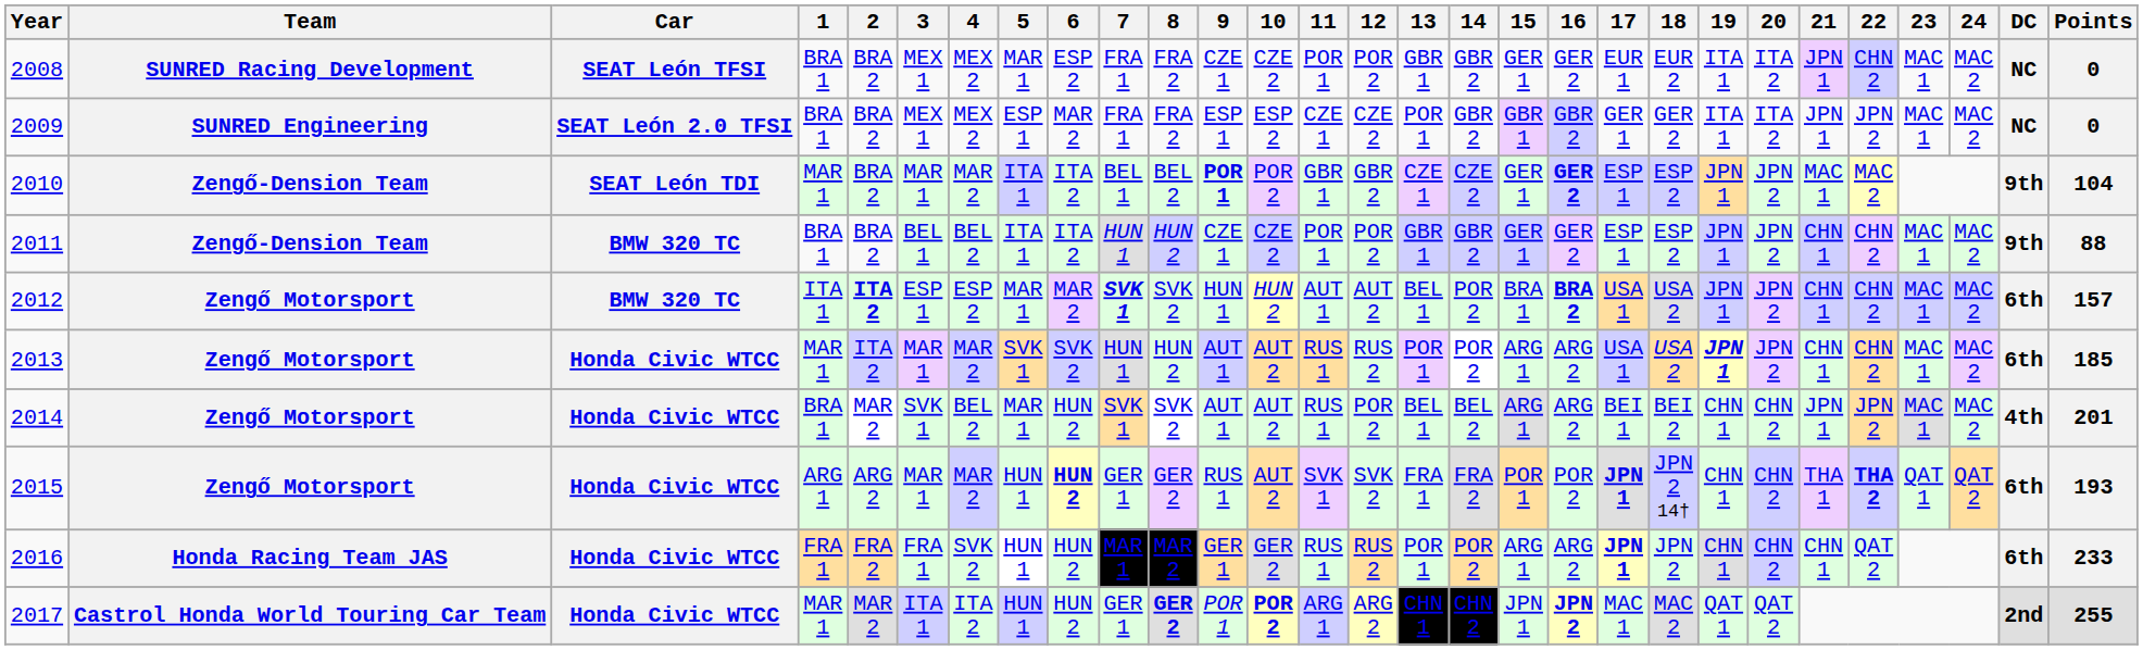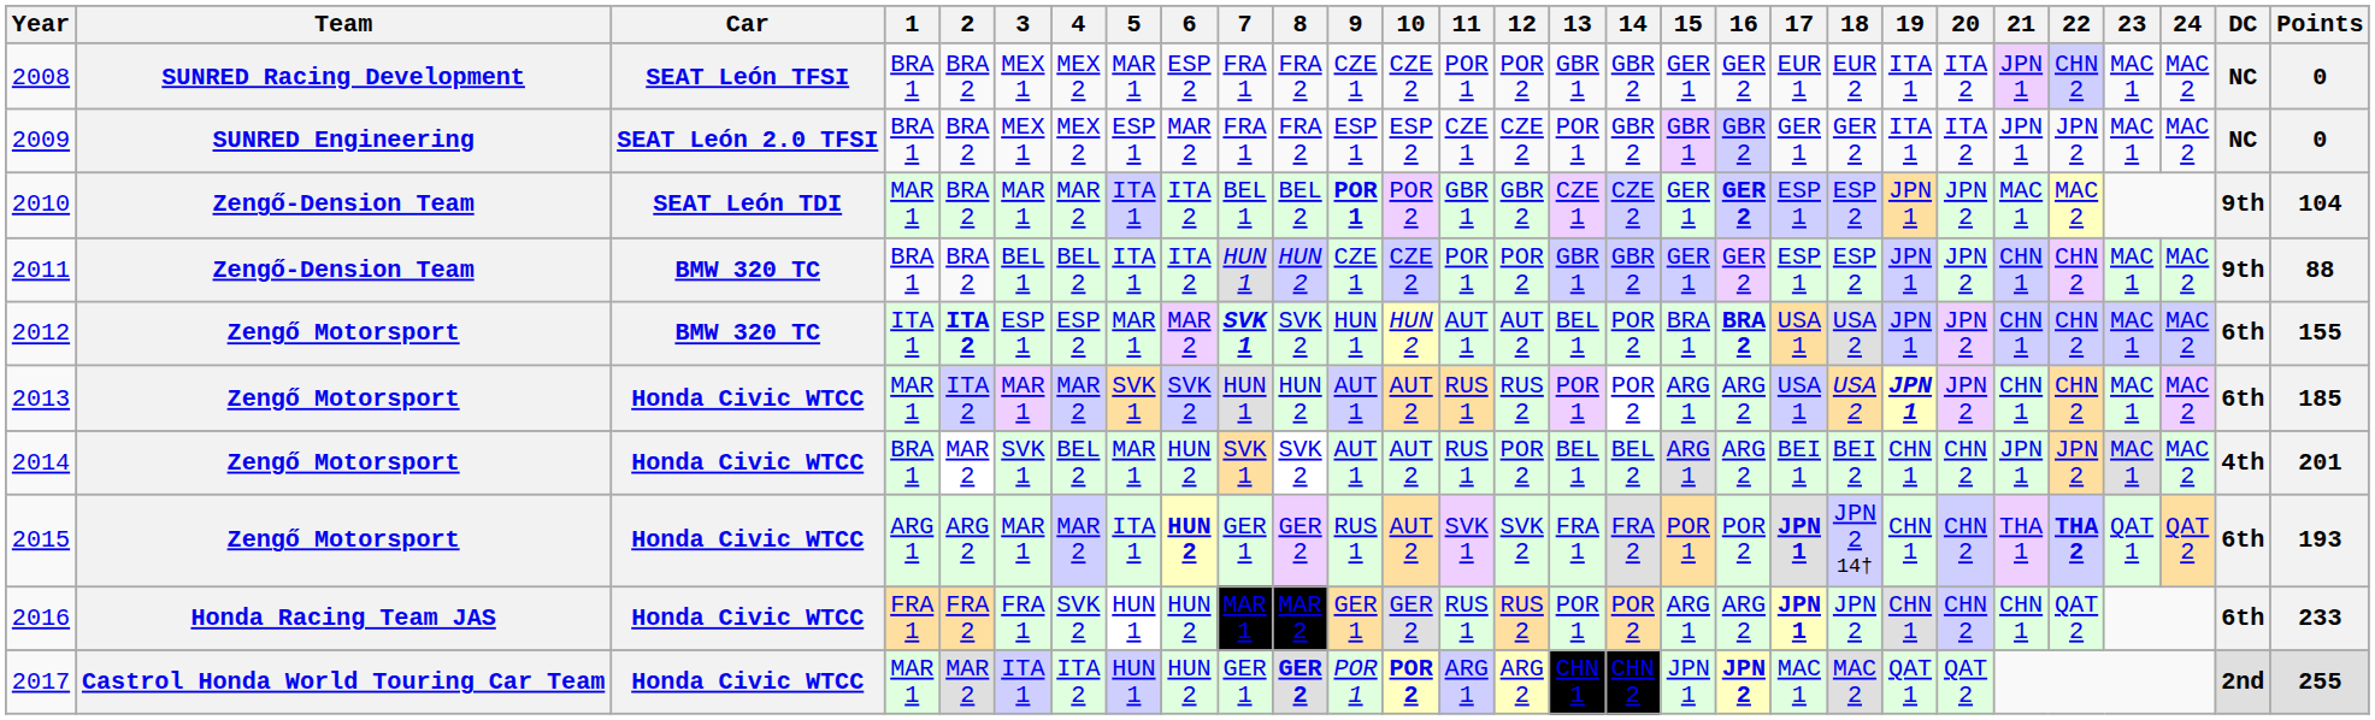 <table class="wikitable" style="text-align:center; font-size:85%">
 <tr>
 <th>Year</th>
 <th>Team</th>
 <th>Car</th>
 <th>1</th>
 <th>2</th>
 <th>3</th>
 <th>4</th>
 <th>5</th>
 <th>6</th>
 <th>7</th>
 <th>8</th>
 <th>9</th>
 <th>10</th>
 <th>11</th>
 <th>12</th>
 <th>13</th>
 <th>14</th>
 <th>15</th>
 <th>16</th>
 <th>17</th>
 <th>18</th>
 <th>19</th>
 <th>20</th>
 <th>21</th>
 <th>22</th>
 <th>23</th>
 <th>24</th>
 <th>DC</th>
 <th>Points</th>
 </tr>
 <tr>
 <td><a href='#'>2008</a></td>
 <th nowrap><a href='#'>SUNRED Racing Development</a></th>
 <th nowrap><a href='#'>SEAT León TFSI</a></th>
 <td><a href='#'>BRA<br>1</a></td>
 <td><a href='#'>BRA<br>2</a></td>
 <td><a href='#'>MEX<br>1</a></td>
 <td><a href='#'>MEX<br>2</a></td>
 <td><a href='#'>MAR<br>1</a></td>
 <td><a href='#'>ESP<br>2</a></td>
 <td><a href='#'>FRA<br>1</a></td>
 <td><a href='#'>FRA<br>2</a></td>
 <td><a href='#'>CZE<br>1</a></td>
 <td><a href='#'>CZE<br>2</a></td>
 <td><a href='#'>POR<br>1</a></td>
 <td><a href='#'>POR<br>2</a></td>
 <td><a href='#'>GBR<br>1</a></td>
 <td><a href='#'>GBR<br>2</a></td>
 <td><a href='#'>GER<br>1</a></td>
 <td><a href='#'>GER<br>2</a></td>
 <td><a href='#'>EUR<br>1</a></td>
 <td><a href='#'>EUR<br>2</a></td>
 <td><a href='#'>ITA<br>1</a></td>
 <td><a href='#'>ITA<br>2</a></td>
 <td style="background:#efcfff;"><a href='#'>JPN<br>1</a><br></td>
 <td style="background:#cfcfff;"><a href='#'>CHN<br>2</a><br></td>
 <td><a href='#'>MAC<br>1</a></td>
 <td><a href='#'>MAC<br>2</a></td>
 <th>NC</th>
 <th>0</th>
 </tr>
 <tr>
 <td><a href='#'>2009</a></td>
 <th nowrap><a href='#'>SUNRED Engineering</a></th>
 <th nowrap><a href='#'>SEAT León 2.0 TFSI</a></th>
 <td><a href='#'>BRA<br>1</a></td>
 <td><a href='#'>BRA<br>2</a></td>
 <td><a href='#'>MEX<br>1</a></td>
 <td><a href='#'>MEX<br>2</a></td>
 <td><a href='#'>ESP<br>1</a></td>
 <td><a href='#'>MAR<br>2</a></td>
 <td><a href='#'>FRA<br>1</a></td>
 <td><a href='#'>FRA<br>2</a></td>
 <td><a href='#'>ESP<br>1</a></td>
 <td><a href='#'>ESP<br>2</a></td>
 <td><a href='#'>CZE<br>1</a></td>
 <td><a href='#'>CZE<br>2</a></td>
 <td><a href='#'>POR<br>1</a></td>
 <td><a href='#'>GBR<br>2</a></td>
 <td style="background:#efcfff;"><a href='#'>GBR<br>1</a><br></td>
 <td style="background:#cfcfff;"><a href='#'>GBR<br>2</a><br></td>
 <td><a href='#'>GER<br>1</a></td>
 <td><a href='#'>GER<br>2</a></td>
 <td><a href='#'>ITA<br>1</a></td>
 <td><a href='#'>ITA<br>2</a></td>
 <td><a href='#'>JPN<br>1</a></td>
 <td><a href='#'>JPN<br>2</a></td>
 <td><a href='#'>MAC<br>1</a></td>
 <td><a href='#'>MAC<br>2</a></td>
 <th>NC</th>
 <th>0</th>
 </tr>
 <tr>
 <td><a href='#'>2010</a></td>
 <th nowrap><a href='#'>Zengő-Dension Team</a></th>
 <th nowrap><a href='#'>SEAT León TDI</a></th>
 <td style="background:#DFFFDF;"><a href='#'>MAR<br>1</a><br></td>
 <td style="background:#dfffdf;"><a href='#'>BRA<br>2</a><br></td>
 <td style="background:#dfffdf;"><a href='#'>MAR<br>1</a><br></td>
 <td style="background:#dfffdf;"><a href='#'>MAR<br>2</a><br></td>
 <td style="background:#cfcfff;"><a href='#'>ITA<br>1</a><br></td>
 <td style="background:#dfffdf;"><a href='#'>ITA<br>2</a><br></td>
 <td style="background:#dfffdf;"><a href='#'>BEL<br>1</a><br></td>
 <td style="background:#dfffdf;"><a href='#'>BEL<br>2</a><br></td>
 <td style="background:#dfffdf;"><strong><a href='#'>POR<br>1</a><br></strong></td>
 <td style="background:#efcfff;"><a href='#'>POR<br>2</a><br></td>
 <td style="background:#dfffdf;"><a href='#'>GBR<br>1</a><br></td>
 <td style="background:#dfffdf;"><a href='#'>GBR<br>2</a><br></td>
 <td style="background:#efcfff;"><a href='#'>CZE<br>1</a><br></td>
 <td style="background:#cfcfff;"><a href='#'>CZE<br>2</a><br></td>
 <td style="background:#dfffdf;"><a href='#'>GER<br>1</a><br></td>
 <td style="background:#cfcfff;"><strong><a href='#'>GER<br>2</a></strong><br></td>
 <td style="background:#cfcfff;"><a href='#'>ESP<br>1</a><br></td>
 <td style="background:#cfcfff;"><a href='#'>ESP<br>2</a><br></td>
 <td style="background:#ffdf9f;"><a href='#'>JPN<br>1</a><br></td>
 <td style="background:#dfffdf;"><a href='#'>JPN<br>2</a><br></td>
 <td style="background:#dfffdf;"><a href='#'>MAC<br>1</a><br></td>
 <td style="background:#ffffbf;"><a href='#'>MAC<br>2</a><br></td>
 <td colspan=2></td>
 <th>9th</th>
 <th>104</th>
 </tr>
 <tr>
 <td><a href='#'>2011</a></td>
 <th nowrap><a href='#'>Zengő-Dension Team</a></th>
 <th nowrap><a href='#'>BMW 320 TC</a></th>
 <td><a href='#'>BRA<br>1</a></td>
 <td><a href='#'>BRA<br>2</a></td>
 <td style="background:#dfffdf;"><a href='#'>BEL<br>1</a><br></td>
 <td style="background:#dfffdf;"><a href='#'>BEL<br>2</a><br></td>
 <td style="background:#dfffdf;"><a href='#'>ITA<br>1</a><br></td>
 <td style="background:#dfffdf;"><a href='#'>ITA<br>2</a><br></td>
 <td style="background:#dfdfdf;"><em><a href='#'>HUN<br>1</a></em><br></td>
 <td style="background:#cfcfff;"><em><a href='#'>HUN<br>2</a></em><br></td>
 <td style="background:#dfffdf;"><a href='#'>CZE<br>1</a><br></td>
 <td style="background:#cfcfff;"><a href='#'>CZE<br>2</a><br></td>
 <td style="background:#dfffdf;"><a href='#'>POR<br>1</a><br></td>
 <td style="background:#dfffdf;"><a href='#'>POR<br>2</a><br></td>
 <td style="background:#cfcfff;"><a href='#'>GBR<br>1</a><br></td>
 <td style="background:#cfcfff;"><a href='#'>GBR<br>2</a><br></td>
 <td style="background:#cfcfff;"><a href='#'>GER<br>1</a><br></td>
 <td style="background:#efcfff;"><a href='#'>GER<br>2</a><br></td>
 <td style="background:#dfffdf;"><a href='#'>ESP<br>1</a><br></td>
 <td style="background:#dfffdf;"><a href='#'>ESP<br>2</a><br></td>
 <td style="background:#cfcfff;"><a href='#'>JPN<br>1</a><br></td>
 <td style="background:#dfffdf;"><a href='#'>JPN<br>2</a><br></td>
 <td style="background:#cfcfff;"><a href='#'>CHN<br>1</a><br></td>
 <td style="background:#efcfff;"><a href='#'>CHN<br>2</a><br></td>
 <td style="background:#dfffdf;"><a href='#'>MAC<br>1</a><br></td>
 <td style="background:#dfffdf;"><a href='#'>MAC<br>2</a><br></td>
 <th>9th</th>
 <th>88</th>
 </tr>
 <tr>
 <td><a href='#'>2012</a></td>
 <th nowrap><a href='#'>Zengő Motorsport</a></th>
 <th nowrap><a href='#'>BMW 320 TC</a></th>
 <td style="background:#dfffdf;"><a href='#'>ITA<br>1</a><br></td>
 <td style="background:#dfffdf;"><strong><a href='#'>ITA<br>2</a></strong><br></td>
 <td style="background:#dfffdf;"><a href='#'>ESP<br>1</a><br></td>
 <td style="background:#dfffdf;"><a href='#'>ESP<br>2</a><br></td>
 <td style="background:#dfffdf;"><a href='#'>MAR<br>1</a><br></td>
 <td style="background:#efcfff;"><a href='#'>MAR<br>2</a><br></td>
 <td style="background:#dfffdf;"><strong><em><a href='#'>SVK<br>1</a></em></strong><br></td>
 <td style="background:#dfffdf;"><a href='#'>SVK<br>2</a><br></td>
 <td style="background:#dfffdf;"><a href='#'>HUN<br>1</a><br></td>
 <td style="background:#ffffbf;"><em><a href='#'>HUN<br>2</a></em><br></td>
 <td style="background:#dfffdf;"><a href='#'>AUT<br>1</a><br></td>
 <td style="background:#dfffdf;"><a href='#'>AUT<br>2</a><br></td>
 <td style="background:#DFFFDF;"><a href='#'>BEL<br>1</a><br></td>
 <td style="background:#dfffdf;"><a href='#'>POR<br>2</a><br></td>
 <td style="background:#dfffdf;"><a href='#'>BRA<br>1</a><br></td>
 <td style="background:#dfffdf;"><strong><a href='#'>BRA<br>2</a></strong><br></td>
 <td style="background:#ffdf9f;"><a href='#'>USA<br>1</a><br></td>
 <td style="background:#dfdfdf;"><a href='#'>USA<br>2</a><br></td>
 <td style="background:#cfcfff;"><a href='#'>JPN<br>1</a><br></td>
 <td style="background:#efcfff;"><a href='#'>JPN<br>2</a><br></td>
 <td style="background:#cfcfff;"><a href='#'>CHN<br>1</a><br></td>
 <td style="background:#cfcfff;"><a href='#'>CHN<br>2</a><br></td>
 <td style="background:#cfcfff;"><a href='#'>MAC<br>1</a><br></td>
 <td style="background:#cfcfff;"><a href='#'>MAC<br>2</a><br></td>
 <th>6th</th>
-<th>157</th>
+<th>155</th>
 </tr>
 <tr>
 <td><a href='#'>2013</a></td>
 <th nowrap><a href='#'>Zengő Motorsport</a></th>
 <th nowrap><a href='#'>Honda Civic WTCC</a></th>
 <td style="background:#DFFFDF;"><a href='#'>MAR<br>1</a><br></td>
 <td style="background:#cfcfff;"><a href='#'>ITA<br>2</a><br></td>
 <td style="background:#EFCFFF;"><a href='#'>MAR<br>1</a><br></td>
 <td style="background:#cfcfff;"><a href='#'>MAR<br>2</a><br></td>
 <td style="background:#ffdf9f;"><a href='#'>SVK<br>1</a><br></td>
 <td style="background:#cfcfff;"><a href='#'>SVK<br>2</a><br></td>
 <td style="background:#dfdfdf;"><a href='#'>HUN<br>1</a><br></td>
 <td style="background:#dfffdf;"><a href='#'>HUN<br>2</a><br></td>
 <td style="background:#cfcfff;"><a href='#'>AUT<br>1</a><br></td>
 <td style="background:#ffdf9f;"><a href='#'>AUT<br>2</a><br></td>
 <td style="background:#ffdf9f;"><a href='#'>RUS<br>1</a><br></td>
 <td style="background:#dfffdf;"><a href='#'>RUS<br>2</a><br></td>
 <td style="background:#EFCFFF;"><a href='#'>POR<br>1</a><br></td>
 <td style="background:#FFFFFF;"><a href='#'>POR<br>2</a><br></td>
 <td style="background:#dfffdf;"><a href='#'>ARG<br>1</a><br></td>
 <td style="background:#dfffdf;"><a href='#'>ARG<br>2</a><br></td>
 <td style="background:#cfcfff;"><a href='#'>USA<br>1</a><br></td>
 <td style="background:#ffdf9f;"><em><a href='#'>USA<br>2</a></em><br></td>
 <td style="background:#ffffbf;"><strong><em><a href='#'>JPN<br>1</a></em></strong><br></td>
 <td style="background:#EFCFFF;"><a href='#'>JPN<br>2</a><br></td>
 <td style="background:#dfffdf;"><a href='#'>CHN<br>1</a><br></td>
 <td style="background:#ffdf9f;"><a href='#'>CHN<br>2</a><br></td>
 <td style="background:#dfffdf;"><a href='#'>MAC<br>1</a><br></td>
 <td style="background:#EFCFFF;"><a href='#'>MAC<br>2</a><br></td>
 <th>6th</th>
 <th>185</th>
 </tr>
 <tr>
 <td><a href='#'>2014</a></td>
 <th nowrap><a href='#'>Zengő Motorsport</a></th>
 <th nowrap><a href='#'>Honda Civic WTCC</a></th>
 <td style="background:#dfffdf;"><a href='#'>BRA<br>1</a><br></td>
 <td style="background:#FFFFFF;"><a href='#'>MAR<br>2</a><br></td>
 <td style="background:#DFFFDF;"><a href='#'>SVK<br>1</a><br></td>
 <td style="background:#dfffdf;"><a href='#'>BEL<br>2</a><br></td>
 <td style="background:#dfffdf;"><a href='#'>MAR<br>1</a><br></td>
 <td style="background:#DFFFDF;"><a href='#'>HUN<br>2</a><br></td>
 <td style="background:#FFDF9F;"><a href='#'>SVK<br>1</a><br></td>
 <td style="background:#FFFFFF;"><a href='#'>SVK<br>2</a><br></td>
 <td style="background:#DFFFDF;"><a href='#'>AUT<br>1</a><br></td>
 <td style="background:#DFFFDF;"><a href='#'>AUT<br>2</a><br></td>
 <td style="background:#DFFFDF;"><a href='#'>RUS<br>1</a><br></td>
 <td style="background:#dfffdf;"><a href='#'>POR<br>2</a><br></td>
 <td style="background:#DFFFDF;"><a href='#'>BEL<br>1</a><br></td>
 <td style="background:#DFFFDF;"><a href='#'>BEL<br>2</a><br></td>
 <td style="background:#DFDFDF;"><a href='#'>ARG<br>1</a><br></td>
 <td style="background:#DFFFDF;"><a href='#'>ARG<br>2</a><br></td>
 <td style="background:#DFFFDF;"><a href='#'>BEI<br>1</a><br></td>
 <td style="background:#DFFFDF;"><a href='#'>BEI<br>2</a><br></td>
 <td style="background:#DFFFDF;"><a href='#'>CHN<br>1</a><br></td>
 <td style="background:#DFFFDF;"><a href='#'>CHN<br>2</a><br></td>
 <td style="background:#DFFFDF;"><a href='#'>JPN<br>1</a><br></td>
 <td style="background:#FFDF9F;"><a href='#'>JPN<br>2</a><br></td>
 <td style="background:#DFDFDF;"><a href='#'>MAC<br>1</a><br></td>
 <td style="background:#DFFFDF;"><a href='#'>MAC<br>2</a><br></td>
 <th>4th</th>
 <th>201</th>
 </tr>
 <tr>
 <td><a href='#'>2015</a></td>
 <th nowrap><a href='#'>Zengő Motorsport</a></th>
 <th nowrap><a href='#'>Honda Civic WTCC</a></th>
 <td style="background:#DFFFDF;"><a href='#'>ARG<br>1</a><br></td>
 <td style="background:#DFFFDF;"><a href='#'>ARG<br>2</a><br></td>
 <td style="background:#DFFFDF;"><a href='#'>MAR<br>1</a><br></td>
 <td style="background:#CFCFFF;"><a href='#'>MAR<br>2</a><br></td>
-<td style="background:#DFFFDF;"><a href='#'>HUN<br>1</a><br></td>
+<td style="background:#dfffdf;"><a href='#'>ITA<br>1</a><br></td>
 <td style="background:#FFFFBF;"><strong><a href='#'>HUN<br>2</a></strong><br></td>
 <td style="background:#DFFFDF;"><a href='#'>GER<br>1</a><br></td>
 <td style="background:#EFCFFF;"><a href='#'>GER<br>2</a><br></td>
 <td style="background:#DFFFDF;"><a href='#'>RUS<br>1</a><br></td>
 <td style="background:#ffdf9f;"><a href='#'>AUT<br>2</a><br></td>
 <td style="background:#EFCFFF;"><a href='#'>SVK<br>1</a><br></td>
 <td style="background:#DFFFDF;"><a href='#'>SVK<br>2</a><br></td>
 <td style="background:#DFFFDF;"><a href='#'>FRA<br>1</a><br></td>
 <td style="background:#DFDFDF;"><a href='#'>FRA<br>2</a><br></td>
 <td style="background:#FFDF9F;"><a href='#'>POR<br>1</a><br></td>
 <td style="background:#DFFFDF;"><a href='#'>POR<br>2</a><br></td>
 <td style="background:#DFDFDF;"><strong><a href='#'>JPN<br>1</a></strong><br></td>
 <td style="background:#CFCFFF;"><a href='#'>JPN<br>2</a><br><small>14†</small></td>
 <td style="background:#DFFFDF;"><a href='#'>CHN<br>1</a><br></td>
 <td style="background:#CFCFFF;"><a href='#'>CHN<br>2</a><br></td>
 <td style="background:#EFCFFF;"><a href='#'>THA<br>1</a><br></td>
 <td style="background:#CFCFFF;"><strong><a href='#'>THA<br>2</a></strong><br></td>
 <td style="background:#DFFFDF;"><a href='#'>QAT<br>1</a><br></td>
 <td style="background:#FFDF9F;"><a href='#'>QAT<br>2</a><br></td>
 <th>6th</th>
 <th>193</th>
 </tr>
 <tr>
 <td><a href='#'>2016</a></td>
 <th nowrap><a href='#'>Honda Racing Team JAS</a></th>
 <th nowrap><a href='#'>Honda Civic WTCC</a></th>
 <td style="background:#FFDF9F;"><a href='#'>FRA<br>1</a><br></td>
 <td style="background:#FFDF9F;"><a href='#'>FRA<br>2</a><br></td>
 <td style="background:#DFFFDF;"><a href='#'>FRA<br>1</a><br></td>
 <td style="background:#DFFFDF;"><a href='#'>SVK<br>2</a><br></td>
 <td style="background:#FFFFFF;"><a href='#'>HUN<br>1</a><br></td>
 <td style="background:#DFFFDF;"><a href='#'>HUN<br>2</a><br></td>
 <td style="background:#000000; color:white"><a href='#'><span>MAR<br>1</span></a><br></td>
 <td style="background:#000000; color:white"><a href='#'><span>MAR<br>2</span></a><br></td>
 <td style="background:#FFDF9F;"><a href='#'>GER<br>1</a><br></td>
 <td style="background:#DFDFDF;"><a href='#'>GER<br>2</a><br></td>
 <td style="background:#DFFFDF;"><a href='#'>RUS<br>1</a><br></td>
 <td style="background:#FFDF9F;"><a href='#'>RUS<br>2</a><br></td>
 <td style="background:#DFFFDF;"><a href='#'>POR<br>1</a><br></td>
 <td style="background:#FFDF9F;"><a href='#'>POR<br>2</a><br></td>
 <td style="background:#DFFFDF;"><a href='#'>ARG<br>1</a><br></td>
 <td style="background:#DFFFDF;"><a href='#'>ARG<br>2</a><br></td>
 <td style="background:#FFFFBF;"><strong><a href='#'>JPN<br>1</a></strong><br></td>
 <td style="background:#DFFFDF;"><a href='#'>JPN<br>2</a><br></td>
 <td style="background:#DFDFDF;"><a href='#'>CHN<br>1</a><br></td>
 <td style="background:#CFCFFF;"><a href='#'>CHN<br>2</a><br></td>
 <td style="background:#dfffdf;"><a href='#'>CHN<br>1</a><br></td>
 <td style="background:#DFFFDF;"><a href='#'>QAT<br>2</a><br></td>
 <td colspan=2></td>
 <th>6th</th>
 <th>233</th>
 </tr>
 <tr>
 <td><a href='#'>2017</a></td>
 <th nowrap><a href='#'>Castrol Honda World Touring Car Team</a></th>
 <th nowrap><a href='#'>Honda Civic WTCC</a></th>
 <td style="background:#DFFFDF;"><a href='#'>MAR<br>1</a><br></td>
 <td style="background:#DFDFDF;"><a href='#'>MAR<br>2</a><br></td>
 <td style="background:#CFCFFF;"><a href='#'>ITA<br>1</a><br></td>
 <td style="background:#DFFFDF;"><a href='#'>ITA<br>2</a><br></td>
 <td style="background:#CFCFFF;"><a href='#'>HUN<br>1</a><br></td>
 <td style="background:#DFFFDF;"><a href='#'>HUN<br>2</a><br></td>
 <td style="background:#DFFFDF;"><a href='#'>GER<br>1</a><br></td>
 <td style="background:#DFDFDF;"><strong><a href='#'>GER<br>2</a></strong><br></td>
 <td style="background:#DFFFDF;"><em><a href='#'>POR<br>1</a></em><br></td>
 <td style="background:#FFFFBF;"><strong><a href='#'>POR<br>2</a></strong><br></td>
 <td style="background:#CFCFFF;"><a href='#'>ARG<br>1</a><br></td>
 <td style="background:#FFFFBF;"><a href='#'>ARG<br>2</a><br></td>
 <td style="background:#000000; color:white"><a href='#'><span>CHN<br>1</span></a><br></td>
 <td style="background:#000000; color:white"><a href='#'><span>CHN<br>2</span></a><br></td>
 <td style="background:#DFFFDF;"><a href='#'>JPN<br>1</a><br></td>
 <td style="background:#FFFFBF;"><strong><a href='#'>JPN<br>2</a></strong><br></td>
 <td style="background:#DFFFDF;"><a href='#'>MAC<br>1</a><br></td>
 <td style="background:#DFDFDF;"><a href='#'>MAC<br>2</a><br></td>
 <td style="background:#DFFFDF;"><a href='#'>QAT<br>1</a><br></td>
 <td style="background:#DFFFDF;"><a href='#'>QAT<br>2</a><br></td>
 <td colspan=4></td>
 <th style="background:#DFDFDF;">2nd</th>
 <th style="background:#DFDFDF;">255</th>
 </tr>
 </table>
